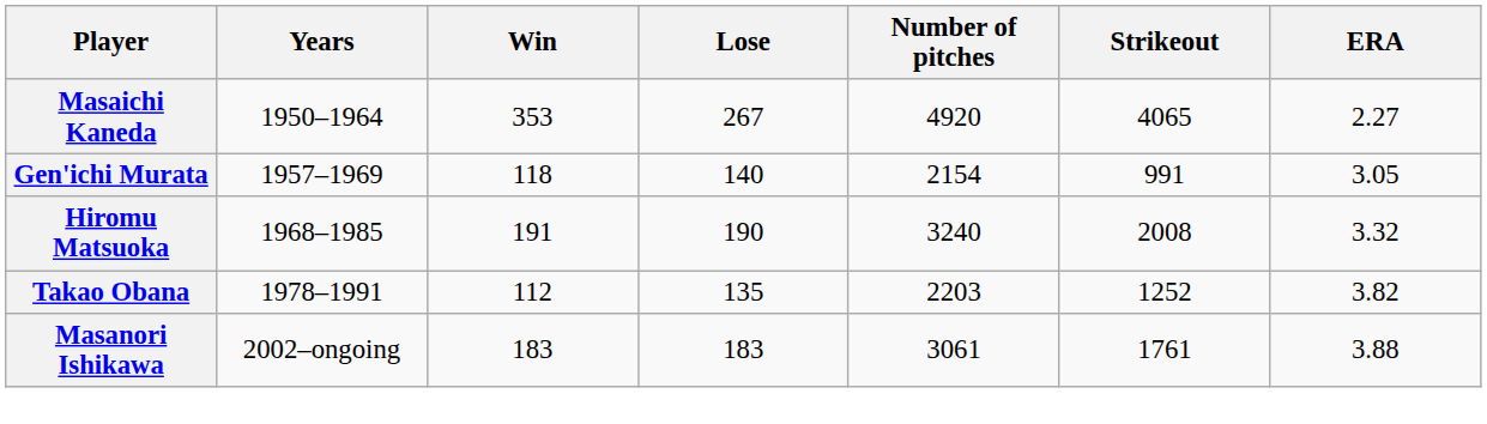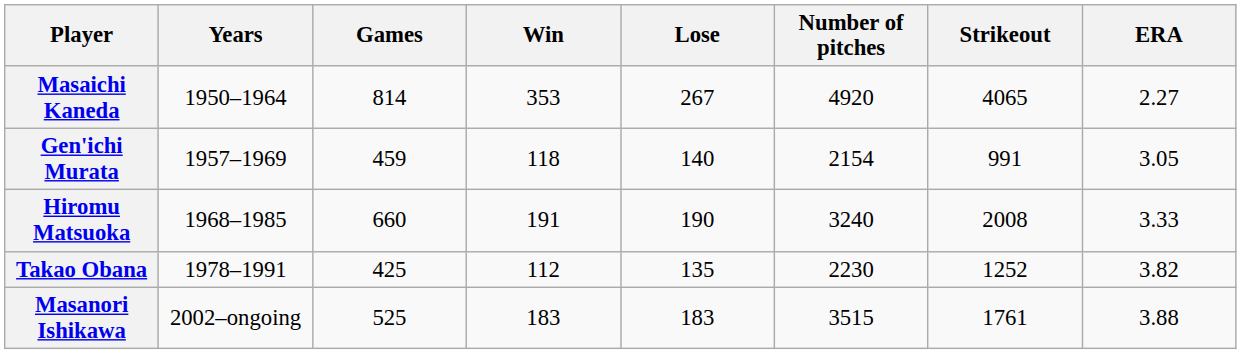 <table class="sortable wikitable plainrowheaders"  style="text-align: center;">
 <tr>
 <th scope="col" style="width:10%;">Player</th>
 <th scope="col" style="width:10%;">Years</th>
+<th scope="col" style="width:10%;">Games</th>
 <th scope="col" style="width:10%;">Win</th>
 <th scope="col" style="width:10%;">Lose</th>
 <th scope="col" style="width:10%;">Number of pitches</th>
 <th scope="col" style="width:10%;">Strikeout</th>
 <th scope="col" style="width:10%;">ERA</th>
 </tr>
 <tr>
 <th scope="row"><a href='#'>Masaichi Kaneda</a></th>
 <td>1950–1964</td>
+<td>814</td>
 <td>353</td>
 <td>267</td>
 <td>4920</td>
 <td>4065</td>
 <td>2.27</td>
 </tr>
 <tr>
 <th scope="row"><a href='#'>Gen'ichi Murata</a></th>
 <td>1957–1969</td>
+<td>459</td>
 <td>118</td>
 <td>140</td>
 <td>2154</td>
 <td>991</td>
 <td>3.05</td>
 </tr>
 <tr>
 <th scope="row"><a href='#'>Hiromu Matsuoka</a></th>
 <td>1968–1985</td>
+<td>660</td>
 <td>191</td>
 <td>190</td>
 <td>3240</td>
 <td>2008</td>
-<td>3.32</td>
+<td>3.33</td>
 </tr>
 <tr>
 <th scope="row"><a href='#'>Takao Obana</a></th>
 <td>1978–1991</td>
+<td>425</td>
 <td>112</td>
 <td>135</td>
-<td>2203</td>
+<td>2230</td>
 <td>1252</td>
 <td>3.82</td>
 </tr>
 <tr>
 <th scope="row"><strong><a href='#'>Masanori Ishikawa</a></strong></th>
 <td>2002–ongoing</td>
+<td>525</td>
 <td>183</td>
 <td>183</td>
-<td>3061</td>
+<td>3515</td>
 <td>1761</td>
 <td>3.88</td>
 </tr>
 </table>
